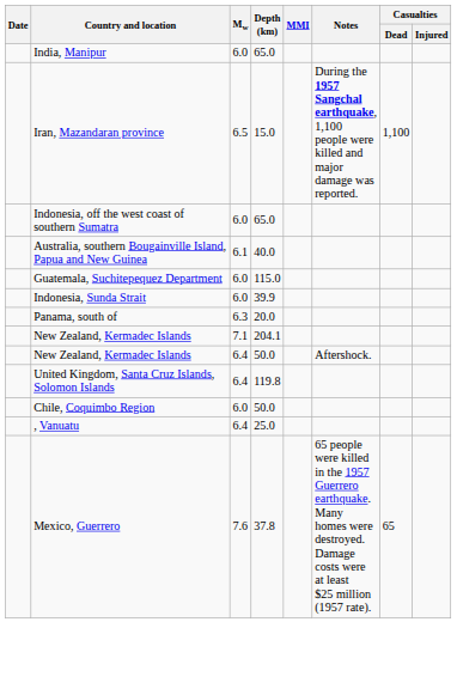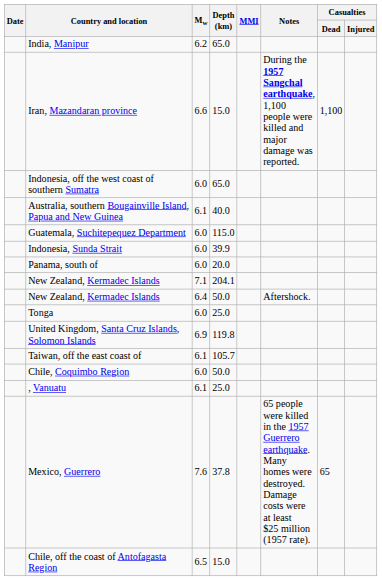 <table class="wikitable sortable sort-under" style="border:1px black; margin-left:1em;">
 <tr>
 <th rowspan="2"><small>Date</small></th>
 <th rowspan="2" style="width: 310px"><small>Country and location</small></th>
 <th rowspan="2"><small>M<sub>w</sub></small></th>
 <th rowspan="2"><small>Depth (km)</small></th>
 <th rowspan="2"><small><a href='#'>MMI</a></small></th>
 <th rowspan="2" class="unsortable"><small>Notes</small></th>
 <th colspan="2"><small>Casualties</small></th>
 </tr>
 <tr>
 <th><small>Dead</small></th>
 <th><small>Injured</small></th>
 </tr>
 <tr>
 <td></td>
 <td>India, <a href='#'>Manipur</a></td>
-<td>6.0</td>
+<td>6.2</td>
 <td>65.0</td>
 <td></td>
 <td></td>
 <td></td>
 <td></td>
 </tr>
 <tr>
 <td></td>
 <td>Iran, <a href='#'>Mazandaran province</a></td>
-<td>6.5</td>
+<td>6.6</td>
 <td>15.0</td>
 <td></td>
 <td>During the <strong><a href='#'>1957 Sangchal earthquake</a></strong>, 1,100 people were killed and major damage was reported.</td>
 <td>1,100</td>
 <td></td>
 </tr>
 <tr>
 <td></td>
 <td>Indonesia, off the west coast of southern <a href='#'>Sumatra</a></td>
 <td>6.0</td>
 <td>65.0</td>
 <td></td>
 <td></td>
 <td></td>
 <td></td>
 </tr>
 <tr>
 <td></td>
 <td>Australia, southern <a href='#'>Bougainville Island</a>, <a href='#'>Papua and New Guinea</a></td>
 <td>6.1</td>
 <td>40.0</td>
 <td></td>
 <td></td>
 <td></td>
 <td></td>
 </tr>
 <tr>
 <td></td>
 <td>Guatemala, <a href='#'>Suchitepequez Department</a></td>
 <td>6.0</td>
 <td>115.0</td>
 <td></td>
 <td></td>
 <td></td>
 <td></td>
 </tr>
 <tr>
 <td></td>
 <td>Indonesia, <a href='#'>Sunda Strait</a></td>
 <td>6.0</td>
 <td>39.9</td>
 <td></td>
 <td></td>
 <td></td>
 <td></td>
 </tr>
 <tr>
 <td></td>
 <td>Panama, south of</td>
-<td>6.3</td>
+<td>6.0</td>
 <td>20.0</td>
 <td></td>
 <td></td>
 <td></td>
 <td></td>
 </tr>
 <tr>
 <td></td>
 <td>New Zealand, <a href='#'>Kermadec Islands</a></td>
 <td>7.1</td>
 <td>204.1</td>
 <td></td>
 <td></td>
 <td></td>
 <td></td>
 </tr>
 <tr>
 <td></td>
 <td>New Zealand, <a href='#'>Kermadec Islands</a></td>
 <td>6.4</td>
 <td>50.0</td>
 <td></td>
 <td>Aftershock.</td>
 <td></td>
 <td></td>
 </tr>
 <tr>
 <td></td>
+<td>Tonga</td>
+<td>6.0</td>
+<td>25.0</td>
+<td></td>
+<td></td>
+<td></td>
+<td></td>
+</tr>
+<tr>
+<td></td>
 <td>United Kingdom, <a href='#'>Santa Cruz Islands</a>, <a href='#'>Solomon Islands</a></td>
-<td>6.4</td>
+<td>6.9</td>
 <td>119.8</td>
+<td></td>
+<td></td>
+<td></td>
+<td></td>
+</tr>
+<tr>
+<td></td>
+<td>Taiwan, off the east coast of</td>
+<td>6.1</td>
+<td>105.7</td>
 <td></td>
 <td></td>
 <td></td>
 <td></td>
 </tr>
 <tr>
 <td></td>
 <td>Chile, <a href='#'>Coquimbo Region</a></td>
 <td>6.0</td>
 <td>50.0</td>
 <td></td>
 <td></td>
 <td></td>
 <td></td>
 </tr>
 <tr>
 <td></td>
 <td>, <a href='#'>Vanuatu</a></td>
-<td>6.4</td>
+<td>6.1</td>
 <td>25.0</td>
 <td></td>
 <td></td>
 <td></td>
 <td></td>
 </tr>
 <tr>
 <td></td>
 <td>Mexico, <a href='#'>Guerrero</a></td>
 <td>7.6</td>
 <td>37.8</td>
 <td></td>
 <td>65 people were killed in the <a href='#'>1957 Guerrero earthquake</a>. Many homes were destroyed. Damage costs were at least $25 million (1957 rate).</td>
 <td>65</td>
 <td></td>
 </tr>
+<tr>
+<td></td>
+<td>Chile, off the coast of <a href='#'>Antofagasta Region</a></td>
+<td>6.5</td>
+<td>15.0</td>
+<td></td>
+<td></td>
+<td></td>
+<td></td>
+</tr>
 </table>
